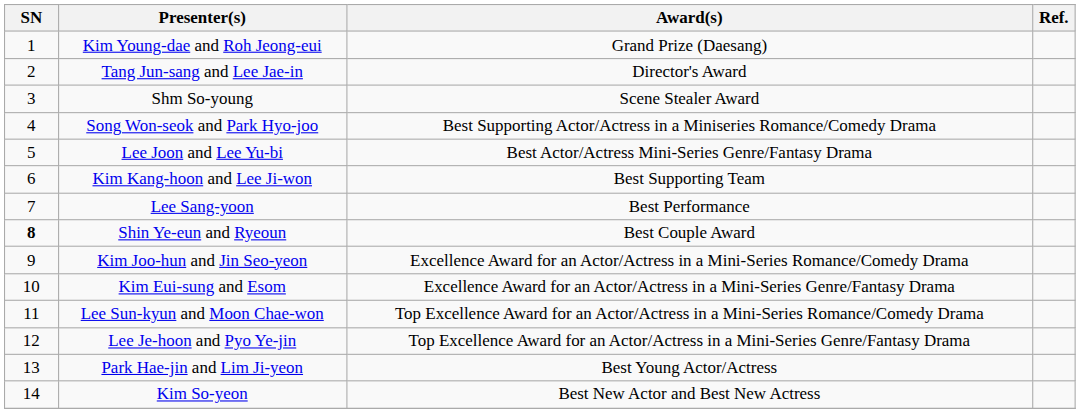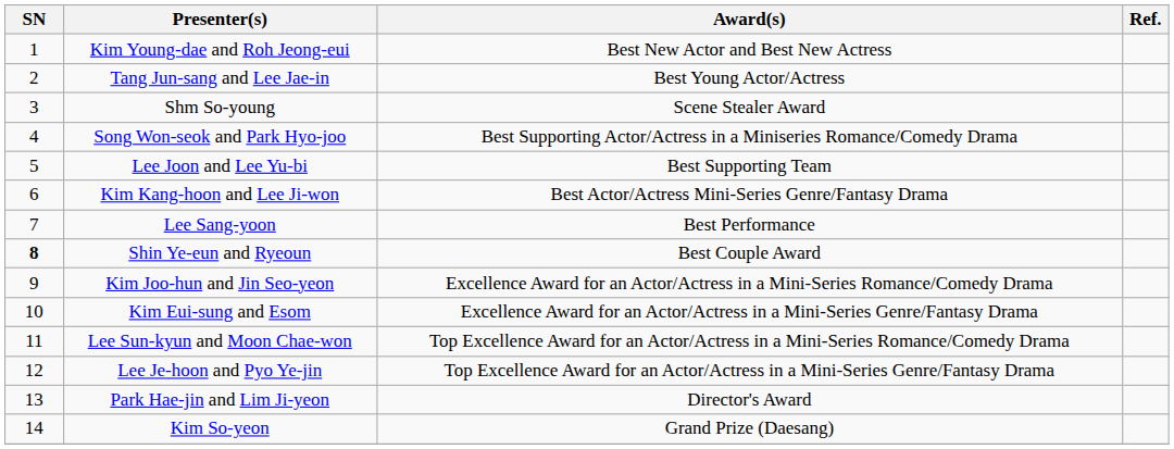 <table class="wikitable" style="text-align:center; width:80%;">
 <tr>
 <th scope="col" width="5%">SN</th>
 <th scope="col">Presenter(s)</th>
 <th scope="col">Award(s)</th>
 <th>Ref.</th>
 </tr>
 <tr>
 <td scope=col>1</td>
 <td><a href='#'>Kim Young-dae</a> and <a href='#'>Roh Jeong-eui</a></td>
-<td>Grand Prize (Daesang)</td>
+<td>Best New Actor and Best New Actress</td>
 <td></td>
 </tr>
 <tr>
 <td scope=col>2</td>
 <td><a href='#'>Tang Jun-sang</a> and <a href='#'>Lee Jae-in</a></td>
-<td>Director's Award</td>
+<td>Best Young Actor/Actress</td>
 <td></td>
 </tr>
 <tr>
 <td scope=col>3</td>
 <td>Shm So-young</td>
 <td>Scene Stealer Award</td>
 <td></td>
 </tr>
 <tr>
 <td scope=col>4</td>
 <td><a href='#'>Song Won-seok</a> and <a href='#'>Park Hyo-joo</a></td>
 <td>Best Supporting Actor/Actress in a Miniseries Romance/Comedy Drama</td>
 <td></td>
 </tr>
 <tr>
 <td scope=col>5</td>
 <td><a href='#'>Lee Joon</a> and <a href='#'>Lee Yu-bi</a></td>
-<td>Best Actor/Actress Mini-Series Genre/Fantasy Drama</td>
+<td>Best Supporting Team</td>
 <td></td>
 </tr>
 <tr>
 <td scope=col>6</td>
 <td><a href='#'>Kim Kang-hoon</a> and <a href='#'>Lee Ji-won</a></td>
-<td>Best Supporting Team</td>
+<td>Best Actor/Actress Mini-Series Genre/Fantasy Drama</td>
 <td></td>
 </tr>
 <tr>
 <td scope=col>7</td>
 <td><a href='#'>Lee Sang-yoon</a></td>
 <td>Best Performance</td>
 <td></td>
 </tr>
 <tr>
 <td scope=col><strong>8</strong></td>
 <td><a href='#'>Shin Ye-eun</a> and <a href='#'>Ryeoun</a></td>
 <td>Best Couple Award</td>
 <td></td>
 </tr>
 <tr>
 <td scope=col>9</td>
 <td><a href='#'>Kim Joo-hun</a> and <a href='#'>Jin Seo-yeon</a></td>
 <td>Excellence Award for an Actor/Actress in a Mini-Series Romance/Comedy Drama</td>
 <td></td>
 </tr>
 <tr>
 <td scope=col>10</td>
 <td><a href='#'>Kim Eui-sung</a> and <a href='#'>Esom</a></td>
 <td>Excellence Award for an Actor/Actress in a Mini-Series Genre/Fantasy Drama</td>
 <td></td>
 </tr>
 <tr>
 <td scope=col>11</td>
 <td><a href='#'>Lee Sun-kyun</a> and <a href='#'>Moon Chae-won</a></td>
 <td>Top Excellence Award for an Actor/Actress in a Mini-Series Romance/Comedy Drama</td>
 <td></td>
 </tr>
 <tr>
 <td scope=col>12</td>
 <td><a href='#'>Lee Je-hoon</a> and <a href='#'>Pyo Ye-jin</a></td>
 <td>Top Excellence Award for an Actor/Actress in a Mini-Series Genre/Fantasy Drama</td>
 <td></td>
 </tr>
 <tr>
 <td scope=col>13</td>
 <td><a href='#'>Park Hae-jin</a> and <a href='#'>Lim Ji-yeon</a></td>
-<td>Best Young Actor/Actress</td>
+<td>Director's Award</td>
 <td></td>
 </tr>
 <tr>
 <td scope=col>14</td>
 <td><a href='#'>Kim So-yeon</a></td>
-<td>Best New Actor and Best New Actress</td>
+<td>Grand Prize (Daesang)</td>
 <td></td>
 </tr>
 <tr>
 </tr>
 </table>
